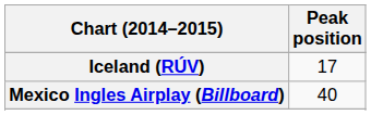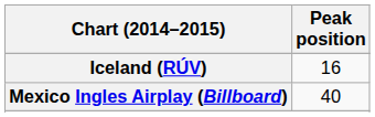 <table class="wikitable sortable plainrowheaders" style="text-align:center">
 <tr>
 <th>Chart (2014–2015)</th>
 <th>Peak<br>position</th>
 </tr>
 <tr>
 </tr>
 <tr>
 </tr>
 <tr>
 <th scope="row">Iceland (<a href='#'>RÚV</a>)</th>
-<td>17</td>
+<td>16</td>
 </tr>
 <tr>
 <th scope="row">Mexico <a href='#'>Ingles Airplay</a> (<em><a href='#'>Billboard</a></em>)</th>
 <td>40</td>
 </tr>
 <tr>
 </tr>
 <tr>
 </tr>
 <tr>
 </tr>
 <tr>
 </tr>
 </table>
